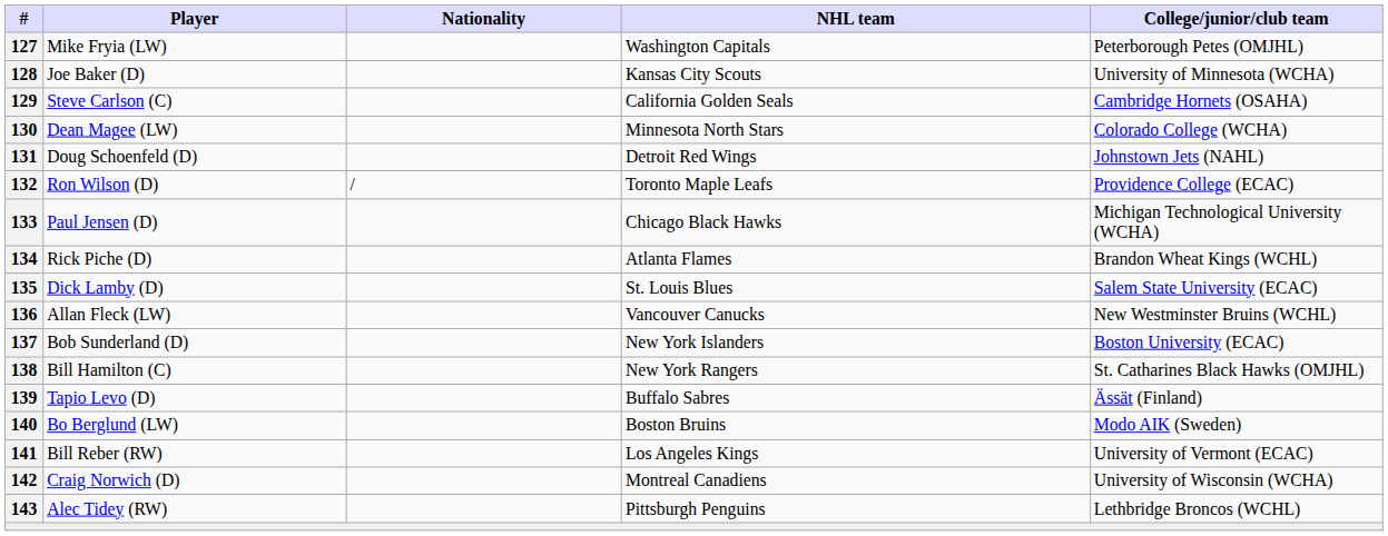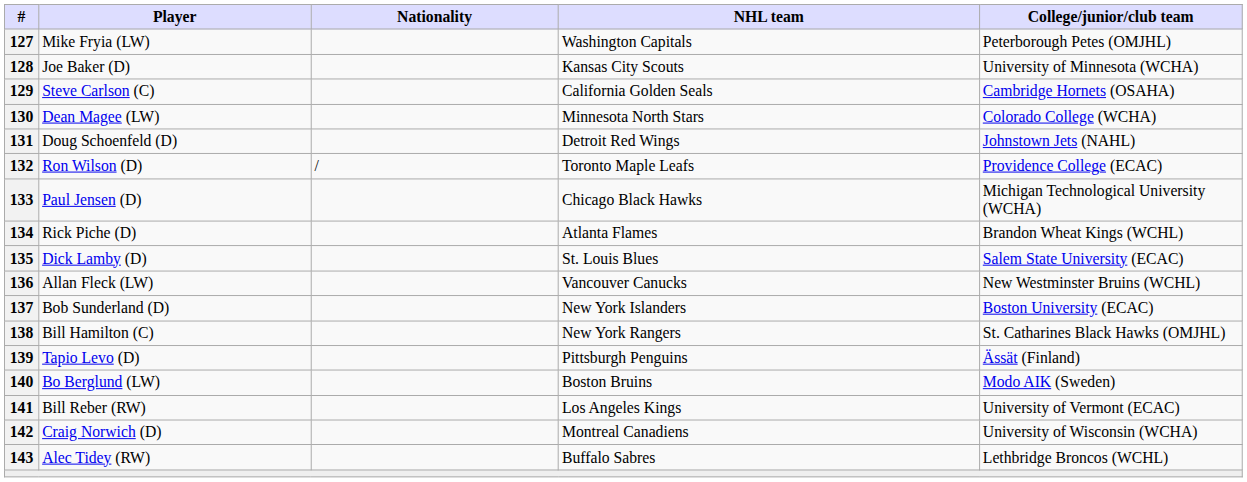 <table class="wikitable" style="width: 100%">
 <tr>
 <th style="background:#ddf; width:2.75%;">#</th>
 <th style="background:#ddf; width:22.0%;">Player</th>
 <th style="background:#ddf; width:20.0%;">Nationality</th>
 <th style="background:#ddf; width:34.0%;">NHL team</th>
 <th style="background:#ddf; width:100.0%;">College/junior/club team</th>
 </tr>
 <tr>
 <th>127</th>
 <td>Mike Fryia (LW)</td>
 <td></td>
 <td>Washington Capitals</td>
 <td>Peterborough Petes (OMJHL)</td>
 </tr>
 <tr>
 <th>128</th>
 <td>Joe Baker (D)</td>
 <td></td>
 <td>Kansas City Scouts</td>
 <td>University of Minnesota (WCHA)</td>
 </tr>
 <tr>
 <th>129</th>
 <td><a href='#'>Steve Carlson</a> (C)</td>
 <td></td>
 <td>California Golden Seals</td>
 <td><a href='#'>Cambridge Hornets</a> (OSAHA)</td>
 </tr>
 <tr>
 <th>130</th>
 <td><a href='#'>Dean Magee</a> (LW)</td>
 <td></td>
 <td>Minnesota North Stars</td>
 <td><a href='#'>Colorado College</a> (WCHA)</td>
 </tr>
 <tr>
 <th>131</th>
 <td>Doug Schoenfeld (D)</td>
 <td></td>
 <td>Detroit Red Wings</td>
 <td><a href='#'>Johnstown Jets</a> (NAHL)</td>
 </tr>
 <tr>
 <th>132</th>
 <td><a href='#'>Ron Wilson</a> (D)</td>
 <td>/<br></td>
 <td>Toronto Maple Leafs</td>
 <td><a href='#'>Providence College</a> (ECAC)</td>
 </tr>
 <tr>
 <th>133</th>
 <td><a href='#'>Paul Jensen</a> (D)</td>
 <td></td>
 <td>Chicago Black Hawks</td>
 <td>Michigan Technological University (WCHA)</td>
 </tr>
 <tr>
 <th>134</th>
 <td>Rick Piche (D)</td>
 <td></td>
 <td>Atlanta Flames</td>
 <td>Brandon Wheat Kings (WCHL)</td>
 </tr>
 <tr>
 <th>135</th>
 <td><a href='#'>Dick Lamby</a> (D)</td>
 <td></td>
 <td>St. Louis Blues</td>
 <td><a href='#'>Salem State University</a> (ECAC)</td>
 </tr>
 <tr>
 <th>136</th>
 <td>Allan Fleck (LW)</td>
 <td></td>
 <td>Vancouver Canucks</td>
 <td>New Westminster Bruins (WCHL)</td>
 </tr>
 <tr>
 <th>137</th>
 <td>Bob Sunderland (D)</td>
 <td></td>
 <td>New York Islanders</td>
 <td><a href='#'>Boston University</a> (ECAC)</td>
 </tr>
 <tr>
 <th>138</th>
 <td>Bill Hamilton (C)</td>
 <td></td>
 <td>New York Rangers</td>
 <td>St. Catharines Black Hawks (OMJHL)</td>
 </tr>
 <tr>
 <th>139</th>
 <td><a href='#'>Tapio Levo</a> (D)</td>
 <td></td>
-<td>Buffalo Sabres</td>
+<td>Pittsburgh Penguins</td>
 <td><a href='#'>Ässät</a> (Finland)</td>
 </tr>
 <tr>
 <th>140</th>
 <td><a href='#'>Bo Berglund</a> (LW)</td>
 <td></td>
 <td>Boston Bruins</td>
 <td><a href='#'>Modo AIK</a> (Sweden)</td>
 </tr>
 <tr>
 <th>141</th>
 <td>Bill Reber (RW)</td>
 <td></td>
 <td>Los Angeles Kings</td>
 <td>University of Vermont (ECAC)</td>
 </tr>
 <tr>
 <th>142</th>
 <td><a href='#'>Craig Norwich</a> (D)</td>
 <td></td>
 <td>Montreal Canadiens</td>
 <td>University of Wisconsin (WCHA)</td>
 </tr>
 <tr>
 <th>143</th>
 <td><a href='#'>Alec Tidey</a> (RW)</td>
 <td></td>
-<td>Pittsburgh Penguins</td>
+<td>Buffalo Sabres</td>
 <td>Lethbridge Broncos (WCHL)</td>
 </tr>
 <tr>
 <td align=center colspan="6" bgcolor="#efefef"></td>
 </tr>
 </table>
